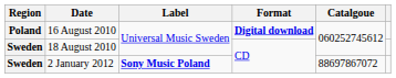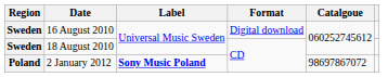 <table class="wikitable plainrowheaders">
 <tr>
 <th scope="col">Region</th>
 <th scope="col">Date</th>
 <th scope="col">Label</th>
 <th scope="col">Format</th>
 <th scope="col">Catalgoue</th>
 <th scope="col"></th>
 </tr>
 <tr>
-<th scope="row">Poland</th>
+<th scope="row">Sweden</th>
 <td>16 August 2010</td>
 <td rowspan=2><a href='#'>Universal Music Sweden</a></td>
-<td rowspan=1><strong><a href='#'>Digital download</a></strong></td>
+<td rowspan=1><a href='#'>Digital download</a></td>
 <td rowspan=2>060252745612</td>
 <td></td>
 </tr>
 <tr>
 <th scope="row">Sweden</th>
 <td>18 August 2010</td>
 <td rowspan=2><a href='#'>CD</a></td>
 <td></td>
 </tr>
 <tr>
-<th scope="row">Sweden</th>
+<th scope="row">Poland</th>
 <td>2 January 2012</td>
 <td><strong><a href='#'>Sony Music Poland</a></strong></td>
-<td>88697867072</td>
+<td>98697867072</td>
 <td align="center"></td>
 </tr>
 </table>
